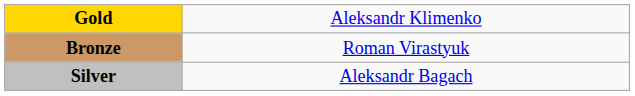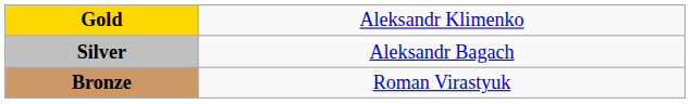 <table class="wikitable" style="text-align:center; " width="35%">
 <tr>
 <td bgcolor="gold"><strong>Gold</strong></td>
 <td><a href='#'>Aleksandr Klimenko</a><br>  <small><em></em></small></td>
 </tr>
 <tr>
+<td bgcolor="silver"><strong>Silver</strong></td>
+<td><a href='#'>Aleksandr Bagach</a><br>  <small><em></em></small></td>
+</tr>
+<tr>
 <td bgcolor="CC9966"><strong>Bronze</strong></td>
 <td><a href='#'>Roman Virastyuk</a><br>  <small><em></em></small></td>
 </tr>
-<tr>
-<td bgcolor="silver"><strong>Silver</strong></td>
-<td><a href='#'>Aleksandr Bagach</a><br>  <small><em></em></small></td>
-</tr>
 </table>
